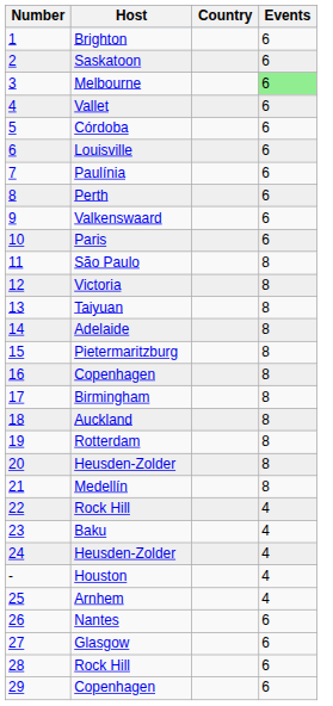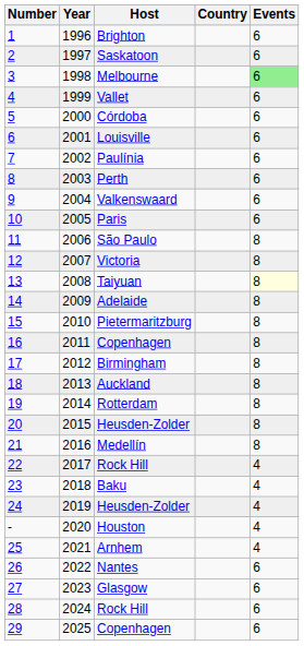 <table class="wikitable" width="40%">
 <tr bgcolor="lightsteelblue">
 <th align=center>Number</th>
+<th align=center>Year</th>
 <th align=center>Host</th>
 <th align=center>Country</th>
 <th align=center>Events</th>
 </tr>
 <tr>
 <td><a href='#'>1</a></td>
+<td>1996</td>
 <td><a href='#'>Brighton</a></td>
 <td></td>
 <td>6</td>
 </tr>
 <tr bgcolor="efefef">
 <td><a href='#'>2</a></td>
+<td>1997</td>
 <td><a href='#'>Saskatoon</a></td>
 <td></td>
 <td>6</td>
 </tr>
 <tr>
 <td><a href='#'>3</a></td>
+<td>1998</td>
 <td><a href='#'>Melbourne</a></td>
 <td></td>
 <td style="background: lightgreen;">6</td>
 </tr>
 <tr bgcolor="efefef">
 <td><a href='#'>4</a></td>
+<td>1999</td>
 <td><a href='#'>Vallet</a></td>
 <td></td>
 <td>6</td>
 </tr>
 <tr>
 <td><a href='#'>5</a></td>
+<td>2000</td>
 <td><a href='#'>Córdoba</a></td>
 <td></td>
 <td>6</td>
 </tr>
 <tr bgcolor="efefef">
 <td><a href='#'>6</a></td>
+<td>2001</td>
 <td><a href='#'>Louisville</a></td>
 <td></td>
 <td>6</td>
 </tr>
 <tr>
 <td><a href='#'>7</a></td>
+<td>2002</td>
 <td><a href='#'>Paulínia</a></td>
 <td></td>
 <td>6</td>
 </tr>
 <tr bgcolor="efefef">
 <td><a href='#'>8</a></td>
+<td>2003</td>
 <td><a href='#'>Perth</a></td>
 <td></td>
 <td>6</td>
 </tr>
 <tr>
 <td><a href='#'>9</a></td>
+<td>2004</td>
 <td><a href='#'>Valkenswaard</a></td>
 <td></td>
 <td>6</td>
 </tr>
 <tr bgcolor="efefef">
 <td><a href='#'>10</a></td>
+<td>2005</td>
 <td><a href='#'>Paris</a></td>
 <td></td>
 <td>6</td>
 </tr>
 <tr>
 <td><a href='#'>11</a></td>
+<td>2006</td>
 <td><a href='#'>São Paulo</a></td>
 <td></td>
 <td>8</td>
 </tr>
 <tr bgcolor="efefef">
 <td><a href='#'>12</a></td>
+<td>2007</td>
 <td><a href='#'>Victoria</a></td>
 <td></td>
 <td>8</td>
 </tr>
 <tr>
 <td><a href='#'>13</a></td>
+<td>2008</td>
 <td><a href='#'>Taiyuan</a></td>
 <td></td>
-<td>8</td>
+<td style="background: lightyellow;">8</td>
 </tr>
 <tr bgcolor="efefef">
 <td><a href='#'>14</a></td>
+<td>2009</td>
 <td><a href='#'>Adelaide</a></td>
 <td></td>
 <td>8</td>
 </tr>
 <tr>
 <td><a href='#'>15</a></td>
+<td>2010</td>
 <td><a href='#'>Pietermaritzburg</a></td>
 <td></td>
 <td>8</td>
 </tr>
 <tr bgcolor="efefef">
 <td><a href='#'>16</a></td>
+<td>2011</td>
 <td><a href='#'>Copenhagen</a></td>
 <td></td>
 <td>8</td>
 </tr>
 <tr>
 <td><a href='#'>17</a></td>
+<td>2012</td>
 <td><a href='#'>Birmingham</a></td>
 <td></td>
 <td>8</td>
 </tr>
 <tr bgcolor="efefef">
 <td><a href='#'>18</a></td>
+<td>2013</td>
 <td><a href='#'>Auckland</a></td>
 <td></td>
 <td>8</td>
 </tr>
 <tr>
 <td><a href='#'>19</a></td>
+<td>2014</td>
 <td><a href='#'>Rotterdam</a></td>
 <td></td>
 <td>8</td>
 </tr>
 <tr bgcolor="efefef">
 <td><a href='#'>20</a></td>
+<td>2015</td>
 <td><a href='#'>Heusden-Zolder</a></td>
 <td></td>
 <td>8</td>
 </tr>
 <tr>
 <td><a href='#'>21</a></td>
+<td>2016</td>
 <td><a href='#'>Medellín</a></td>
 <td></td>
 <td>8</td>
 </tr>
 <tr bgcolor="efefef">
 <td><a href='#'>22</a></td>
+<td>2017</td>
 <td><a href='#'>Rock Hill</a></td>
 <td></td>
 <td>4</td>
 </tr>
 <tr>
 <td><a href='#'>23</a></td>
+<td>2018</td>
 <td><a href='#'>Baku</a></td>
 <td></td>
 <td>4</td>
 </tr>
 <tr bgcolor="efefef">
 <td><a href='#'>24</a></td>
+<td>2019</td>
 <td><a href='#'>Heusden-Zolder</a></td>
 <td></td>
 <td>4</td>
 </tr>
 <tr>
 <td>-</td>
+<td>2020</td>
 <td><a href='#'>Houston</a></td>
 <td></td>
 <td>4</td>
 </tr>
 <tr>
 <td><a href='#'>25</a></td>
+<td>2021</td>
 <td><a href='#'>Arnhem</a></td>
 <td></td>
 <td>4</td>
 </tr>
 <tr>
 <td><a href='#'>26</a></td>
+<td>2022</td>
 <td><a href='#'>Nantes</a></td>
 <td></td>
 <td>6</td>
 </tr>
 <tr>
 <td><a href='#'>27</a></td>
+<td>2023</td>
 <td><a href='#'>Glasgow</a></td>
 <td></td>
 <td>6</td>
 </tr>
 <tr>
 <td><a href='#'>28</a></td>
+<td>2024</td>
 <td><a href='#'>Rock Hill</a></td>
 <td></td>
 <td>6</td>
 </tr>
 <tr>
 <td><a href='#'>29</a></td>
+<td>2025</td>
 <td><a href='#'>Copenhagen</a></td>
 <td></td>
 <td>6</td>
 </tr>
 </table>
